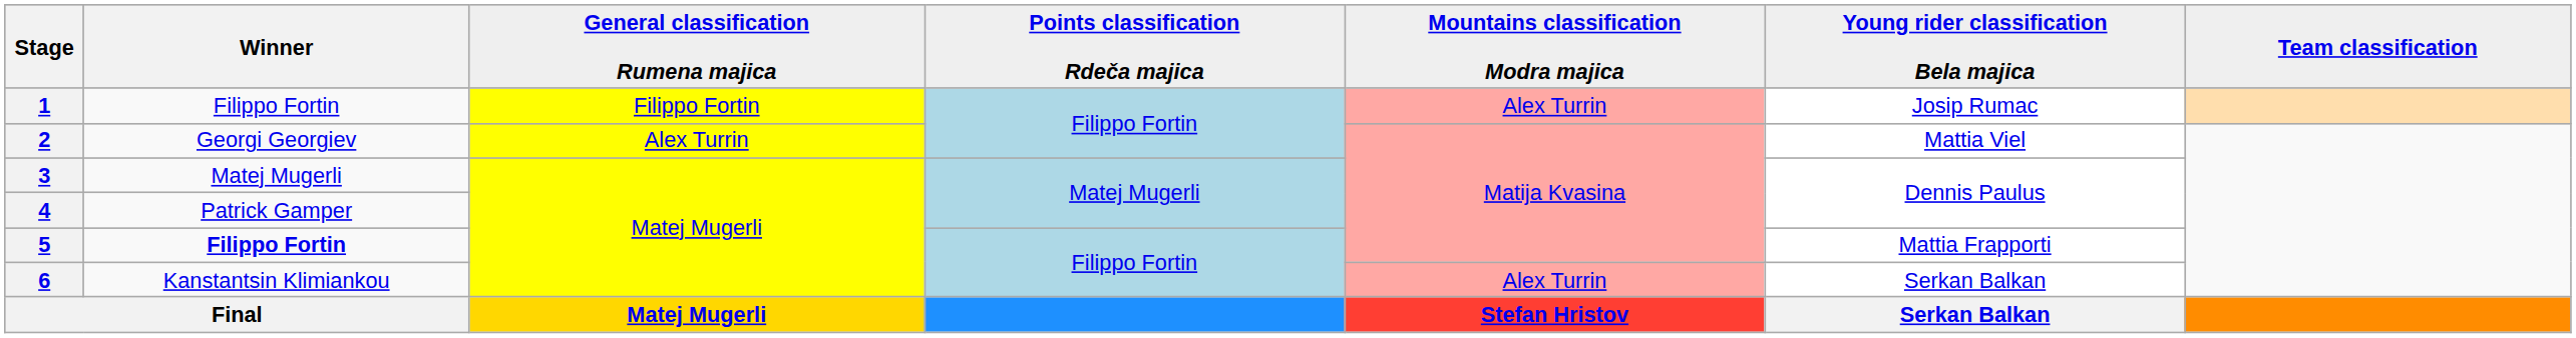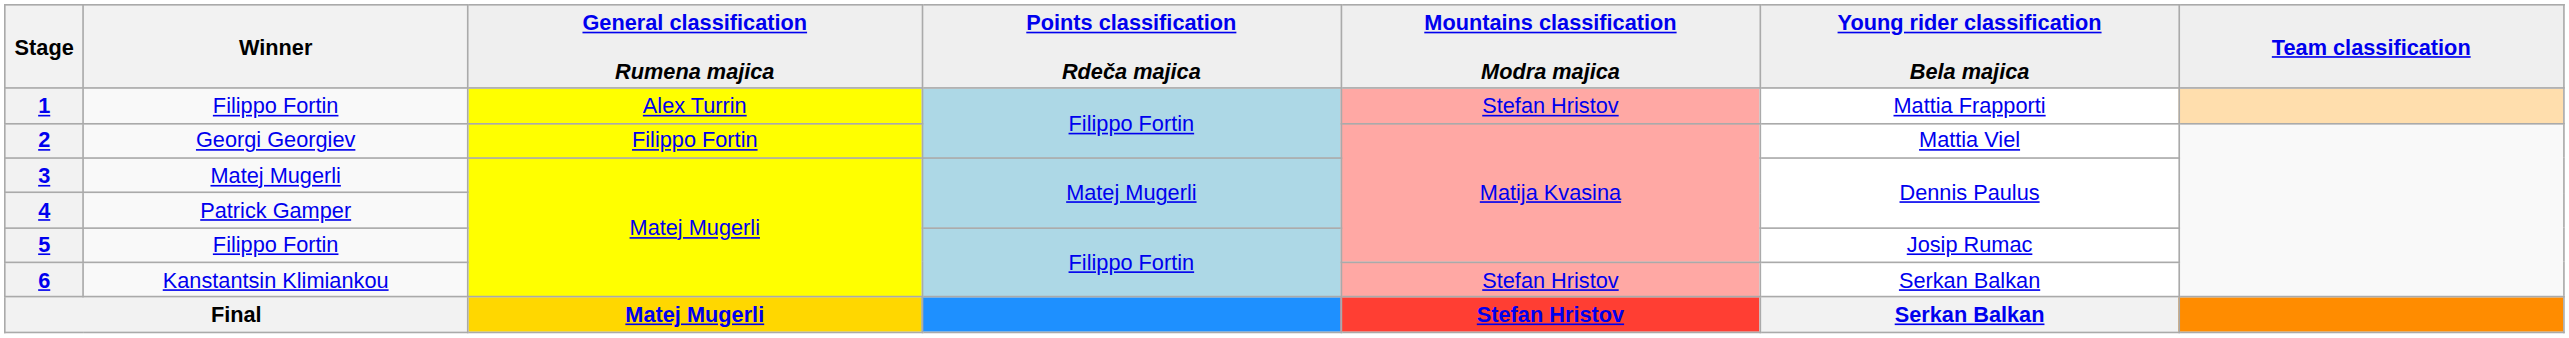 <table class="wikitable" style="text-align: center; font-size:smaller;">
 <tr style="background:#efefef;">
 <th style="width:1%;">Stage</th>
 <th style="width:11%;">Winner</th>
 <th style="background:#efefef; width:13%;"><a href='#'>General classification</a><br><br><em>Rumena majica</em></th>
 <th style="background:#efefef; width:12%;"><a href='#'>Points classification</a><br><br><em>Rdeča majica</em></th>
 <th style="background:#efefef; width:12%;"><a href='#'>Mountains classification</a><br><br><em>Modra majica</em></th>
 <th style="background:#efefef; width:12%;"><a href='#'>Young rider classification</a><br><br><em>Bela majica</em></th>
 <th style="background:#efefef; width:11%;"><a href='#'>Team classification</a></th>
 </tr>
 <tr>
 <th><a href='#'>1</a></th>
 <td><a href='#'>Filippo Fortin</a></td>
-<td style="background:yellow;"><a href='#'>Filippo Fortin</a></td>
+<td style="background:yellow;"><a href='#'>Alex Turrin</a></td>
 <td style="background:lightblue;" rowspan=2><a href='#'>Filippo Fortin</a></td>
-<td style="background:#FFA8A4;"><a href='#'>Alex Turrin</a></td>
-<td style="background:white;"><a href='#'>Josip Rumac</a></td>
+<td style="background:#FFA8A4;"><a href='#'>Stefan Hristov</a></td>
+<td style="background:white;"><a href='#'>Mattia Frapporti</a></td>
 <td style="background:navajowhite;"></td>
 </tr>
 <tr>
 <th><a href='#'>2</a></th>
 <td><a href='#'>Georgi Georgiev</a></td>
-<td style="background:yellow;"><a href='#'>Alex Turrin</a></td>
+<td style="background:yellow;"><a href='#'>Filippo Fortin</a></td>
 <td style="background:#FFA8A4;" rowspan=4><a href='#'>Matija Kvasina</a></td>
 <td style="background:white;"><a href='#'>Mattia Viel</a></td>
 </tr>
 <tr>
 <th><a href='#'>3</a></th>
 <td><a href='#'>Matej Mugerli</a></td>
 <td style="background:yellow;" rowspan=4><a href='#'>Matej Mugerli</a></td>
 <td style="background:lightblue;" rowspan=2><a href='#'>Matej Mugerli</a></td>
 <td style="background:white;" rowspan=2><a href='#'>Dennis Paulus</a></td>
 </tr>
 <tr>
 <th><a href='#'>4</a></th>
 <td><a href='#'>Patrick Gamper</a></td>
 </tr>
 <tr>
 <th><a href='#'>5</a></th>
-<td><strong><a href='#'>Filippo Fortin</a></strong></td>
+<td><a href='#'>Filippo Fortin</a></td>
 <td style="background:lightblue;" rowspan=2><a href='#'>Filippo Fortin</a></td>
-<td style="background:white;"><a href='#'>Mattia Frapporti</a></td>
+<td style="background:white;"><a href='#'>Josip Rumac</a></td>
 </tr>
 <tr>
 <th><a href='#'>6</a></th>
 <td><a href='#'>Kanstantsin Klimiankou</a></td>
-<td style="background:#FFA8A4;"><a href='#'>Alex Turrin</a></td>
+<td style="background:#FFA8A4;"><a href='#'>Stefan Hristov</a></td>
 <td style="background:white;"><a href='#'>Serkan Balkan</a></td>
 </tr>
 <tr>
 <th colspan=2>Final</th>
 <th style="background:gold;"><a href='#'>Matej Mugerli</a></th>
 <th style="background:dodgerblue;"></th>
 <th style="background:#FF3E33;"><a href='#'>Stefan Hristov</a></th>
 <th style="background:offwhite;"><a href='#'>Serkan Balkan</a></th>
 <th style="background:#FF8C00;"></th>
 </tr>
 </table>
